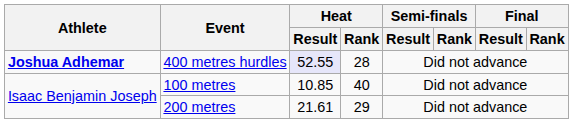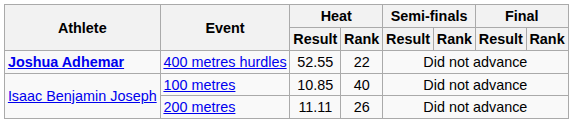 <table class="wikitable" style="font-size:90%; text-align:center">
 <tr>
 <th rowspan="2">Athlete</th>
 <th rowspan="2">Event</th>
 <th colspan="2">Heat</th>
 <th colspan="2">Semi-finals</th>
 <th colspan="2">Final</th>
 </tr>
 <tr>
 <th>Result</th>
 <th>Rank</th>
 <th>Result</th>
 <th>Rank</th>
 <th>Result</th>
 <th>Rank</th>
 </tr>
 <tr>
 <td align="left"><strong><a href='#'>Joshua Adhemar</a></strong></td>
 <td align="left"><a href='#'>400 metres hurdles</a></td>
-<td style="background: lavender;">52.55</td>
-<td>28</td>
+<td>52.55</td>
+<td>22</td>
 <td colspan="4">Did not advance</td>
 </tr>
 <tr>
 <td align="left"  rowspan="2"><a href='#'>Isaac Benjamin Joseph</a></td>
 <td align="left"><a href='#'>100 metres</a></td>
 <td>10.85</td>
 <td>40</td>
 <td colspan="4">Did not advance</td>
 </tr>
 <tr>
 <td align="left"><a href='#'>200 metres</a></td>
-<td>21.61</td>
-<td>29</td>
+<td>11.11</td>
+<td>26</td>
 <td colspan="4">Did not advance</td>
 </tr>
 </table>
